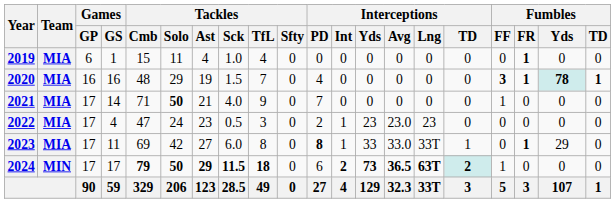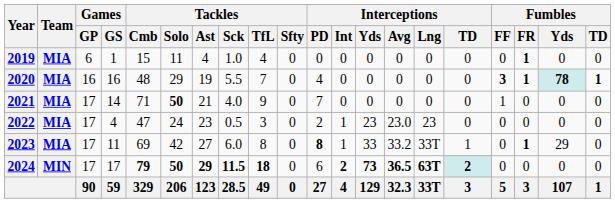 <table class="wikitable" style="text-align:center;">
 <tr>
 <th rowspan="2">Year</th>
 <th rowspan="2">Team</th>
 <th colspan="2">Games</th>
 <th colspan="6">Tackles</th>
 <th colspan="6">Interceptions</th>
 <th colspan="4">Fumbles</th>
 </tr>
 <tr>
 <th>GP</th>
 <th>GS</th>
 <th>Cmb</th>
 <th>Solo</th>
 <th>Ast</th>
 <th>Sck</th>
 <th>TfL</th>
 <th>Sfty</th>
 <th>PD</th>
 <th>Int</th>
 <th>Yds</th>
 <th>Avg</th>
 <th>Lng</th>
 <th>TD</th>
 <th>FF</th>
 <th>FR</th>
 <th>Yds</th>
 <th>TD</th>
 </tr>
 <tr>
 <th><a href='#'>2019</a></th>
 <th><a href='#'>MIA</a></th>
 <td>6</td>
 <td>1</td>
 <td>15</td>
 <td>11</td>
 <td>4</td>
 <td>1.0</td>
 <td>4</td>
 <td>0</td>
 <td>0</td>
 <td>0</td>
 <td>0</td>
 <td>0</td>
 <td>0</td>
 <td>0</td>
 <td>0</td>
 <td><strong>1</strong></td>
 <td>0</td>
 <td>0</td>
 </tr>
 <tr>
 <th><a href='#'>2020</a></th>
 <th><a href='#'>MIA</a></th>
 <td>16</td>
 <td>16</td>
 <td>48</td>
 <td>29</td>
 <td>19</td>
-<td>1.5</td>
+<td>5.5</td>
 <td>7</td>
 <td>0</td>
 <td>4</td>
 <td>0</td>
 <td>0</td>
 <td>0</td>
 <td>0</td>
 <td>0</td>
 <td><strong>3</strong></td>
 <td><strong>1</strong></td>
 <td style="background:#cfecec; width:3em;"><strong>78</strong></td>
 <td><strong>1</strong></td>
 </tr>
 <tr>
 <th><a href='#'>2021</a></th>
 <th><a href='#'>MIA</a></th>
 <td>17</td>
 <td>14</td>
 <td>71</td>
 <td><strong>50</strong></td>
 <td>21</td>
 <td>4.0</td>
 <td>9</td>
 <td>0</td>
 <td>7</td>
 <td>0</td>
 <td>0</td>
 <td>0</td>
 <td>0</td>
 <td>0</td>
 <td>1</td>
 <td>0</td>
 <td>0</td>
 <td>0</td>
 </tr>
 <tr>
 <th><a href='#'>2022</a></th>
 <th><a href='#'>MIA</a></th>
 <td>17</td>
 <td>4</td>
 <td>47</td>
 <td>24</td>
 <td>23</td>
 <td>0.5</td>
 <td>3</td>
 <td>0</td>
 <td>2</td>
 <td>1</td>
 <td>23</td>
 <td>23.0</td>
 <td>23</td>
 <td>0</td>
 <td>0</td>
 <td>0</td>
 <td>0</td>
 <td>0</td>
 </tr>
 <tr>
 <th><a href='#'>2023</a></th>
 <th><a href='#'>MIA</a></th>
 <td>17</td>
 <td>11</td>
 <td>69</td>
 <td>42</td>
 <td>27</td>
 <td>6.0</td>
 <td>8</td>
 <td>0</td>
 <td><strong>8</strong></td>
 <td>1</td>
 <td>33</td>
-<td>33.0</td>
+<td>33.2</td>
 <td>33T</td>
 <td>1</td>
 <td>0</td>
 <td><strong>1</strong></td>
 <td>29</td>
 <td>0</td>
 </tr>
 <tr>
 <th><a href='#'>2024</a></th>
 <th><a href='#'>MIN</a></th>
 <td>17</td>
 <td>17</td>
 <td><strong>79</strong></td>
 <td><strong>50</strong></td>
 <td><strong>29</strong></td>
 <td><strong>11.5</strong></td>
 <td><strong>18</strong></td>
 <td>0</td>
 <td>6</td>
 <td><strong>2</strong></td>
 <td><strong>73</strong></td>
 <td><strong>36.5</strong></td>
 <td><strong>63T</strong></td>
 <td style="background:#cfecec; width:3em;"><strong>2</strong></td>
-<td>1</td>
+<td>0</td>
 <td>0</td>
 <td>0</td>
 <td>0</td>
 </tr>
 <tr>
 <th colspan="2"></th>
 <th>90</th>
 <th>59</th>
 <th>329</th>
 <th>206</th>
 <th>123</th>
 <th>28.5</th>
 <th>49</th>
 <th>0</th>
 <th>27</th>
 <th>4</th>
 <th>129</th>
 <th>32.3</th>
 <th>33T</th>
 <th>3</th>
 <th>5</th>
 <th>3</th>
 <th>107</th>
 <th>1</th>
 </tr>
 </table>
